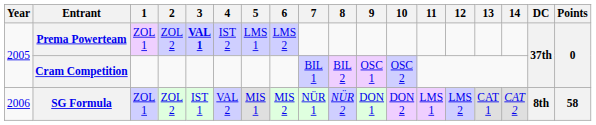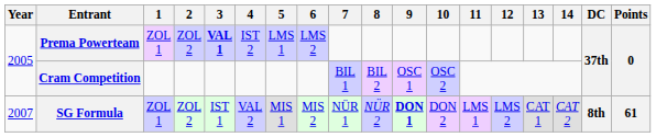 <table class="wikitable" style="text-align:center; font-size:85%">
 <tr>
 <th>Year</th>
 <th>Entrant</th>
 <th>1</th>
 <th>2</th>
 <th>3</th>
 <th>4</th>
 <th>5</th>
 <th>6</th>
 <th>7</th>
 <th>8</th>
 <th>9</th>
 <th>10</th>
 <th>11</th>
 <th>12</th>
 <th>13</th>
 <th>14</th>
 <th>DC</th>
 <th>Points</th>
 </tr>
 <tr>
 <td rowspan="2"><a href='#'>2005</a></td>
 <th nowrap><a href='#'>Prema Powerteam</a></th>
 <td style="background:#efcfff;"><a href='#'>ZOL<br>1</a><br></td>
 <td style="background:#cfcfff;"><a href='#'>ZOL<br>2</a><br></td>
 <td style="background:#cfcfff;"><strong><a href='#'>VAL<br>1</a><br></strong></td>
 <td style="background:#cfcfff;"><a href='#'>IST<br>2</a><br></td>
 <td style="background:#cfcfff;"><a href='#'>LMS<br>1</a><br></td>
 <td style="background:#cfcfff;"><a href='#'>LMS<br>2</a><br></td>
 <td></td>
 <td></td>
 <td></td>
 <td></td>
 <td></td>
 <td></td>
 <td></td>
 <td></td>
 <th rowspan="2">37th</th>
 <th rowspan="2">0</th>
 </tr>
 <tr>
 <th nowrap><a href='#'>Cram Competition</a></th>
 <td></td>
 <td></td>
 <td></td>
 <td></td>
 <td></td>
 <td></td>
 <td style="background:#cfcfff;"><a href='#'>BIL<br>1</a><br></td>
 <td style="background:#efcfff;"><a href='#'>BIL<br>2</a><br></td>
 <td style="background:#efcfff;"><a href='#'>OSC<br>1</a><br></td>
 <td style="background:#cfcfff;"><a href='#'>OSC<br>2</a><br></td>
 </tr>
 <tr>
-<td><a href='#'>2006</a></td>
+<td><a href='#'>2007</a></td>
 <th nowrap><a href='#'>SG Formula</a></th>
 <td style="background:#cfcfff;"><a href='#'>ZOL<br>1</a><br></td>
 <td style="background:#dfffdf;"><a href='#'>ZOL<br>2</a><br></td>
 <td style="background:#dfffdf;"><a href='#'>IST<br>1</a><br></td>
 <td style="background:#cfcfff;"><a href='#'>VAL<br>2</a><br></td>
 <td style="background:#dfdfdf;"><a href='#'>MIS<br>1</a><br></td>
 <td style="background:#dfffdf;"><a href='#'>MIS<br>2</a><br></td>
 <td style="background:#dfffdf;"><a href='#'>NÜR<br>1</a><br></td>
 <td style="background:#cfcfff;"><em><a href='#'>NÜR<br>2</a></em><br></td>
-<td style="background:#dfffdf;"><a href='#'>DON<br>1</a><br></td>
+<td style="background:#dfffdf;"><strong><a href='#'>DON<br>1</a><br></strong></td>
 <td style="background:#efcfff;"><a href='#'>DON<br>2</a><br></td>
 <td style="background:#efcfff;"><a href='#'>LMS<br>1</a><br></td>
 <td style="background:#cfcfff;"><a href='#'>LMS<br>2</a><br></td>
 <td style="background:#dfdfdf;"><a href='#'>CAT<br>1</a><br></td>
 <td style="background:#dfdfdf;"><em><a href='#'>CAT<br>2</a></em><br></td>
 <th>8th</th>
-<th>58</th>
+<th>61</th>
 </tr>
 </table>
